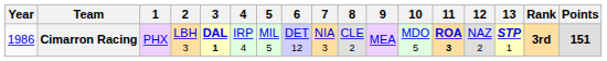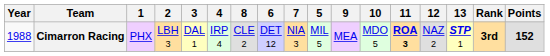 <table class="wikitable" style="text-align:center; font-size:90%">
 <tr>
 <th>Year</th>
 <th>Team</th>
 <th>1</th>
 <th>2</th>
 <th>3</th>
 <th>4</th>
-<th>5</th>
+<th>8</th>
 <th>6</th>
 <th>7</th>
-<th>8</th>
+<th>5</th>
 <th>9</th>
 <th>10</th>
 <th>11</th>
 <th>12</th>
 <th>13</th>
 <th>Rank</th>
 <th>Points</th>
 </tr>
 <tr>
-<td><a href='#'>1986</a></td>
+<td><a href='#'>1988</a></td>
 <th>Cimarron Racing</th>
 <td style="background:#EFCFFF;"><a href='#'>PHX</a><br></td>
 <td style="background:#FFDF9F;"><a href='#'>LBH</a><br><small>3</small></td>
-<td style="background:#FFFFBF;"><strong><a href='#'>DAL</a><br><small>1</small></strong></td>
+<td style="background:#FFFFBF;"><a href='#'>DAL</a><br><small>1</small></td>
 <td style="background:#DFFFDF;"><a href='#'>IRP</a><br><small>4</small></td>
-<td style="background:#DFFFDF;"><a href='#'>MIL</a><br><small>5</small></td>
+<td style="background:#DFDFDF"><a href='#'>CLE</a><br><small>2</small></td>
 <td style="background:#CFCFFF;"><a href='#'>DET</a><br><small>12</small></td>
 <td style="background:#FFDF9F;"><a href='#'>NIA</a><br><small>3</small></td>
-<td style="background:#DFDFDF"><a href='#'>CLE</a><br><small>2</small></td>
+<td style="background:#DFFFDF;"><a href='#'>MIL</a><br><small>5</small></td>
 <td style="background:#EFCFFF;"><a href='#'>MEA</a><br></td>
 <td style="background:#DFFFDF;"><a href='#'>MDO</a><br><small>5</small></td>
 <td style="background:#FFDF9F;"><strong><a href='#'>ROA</a><br><small>3</small></strong></td>
 <td style="background:#DFDFDF;"><a href='#'>NAZ</a><br><small>2</small></td>
 <td style="background:#FFFFBF;"><strong><em><a href='#'>STP</a></em></strong><br><small>1</small></td>
 <td style="background:#FFDF9F;"><strong>3rd</strong></td>
-<td style="background:#DFDFDF;"><strong>151</strong></td>
+<td style="background:#DFDFDF;"><strong>152</strong></td>
 </tr>
 </table>
